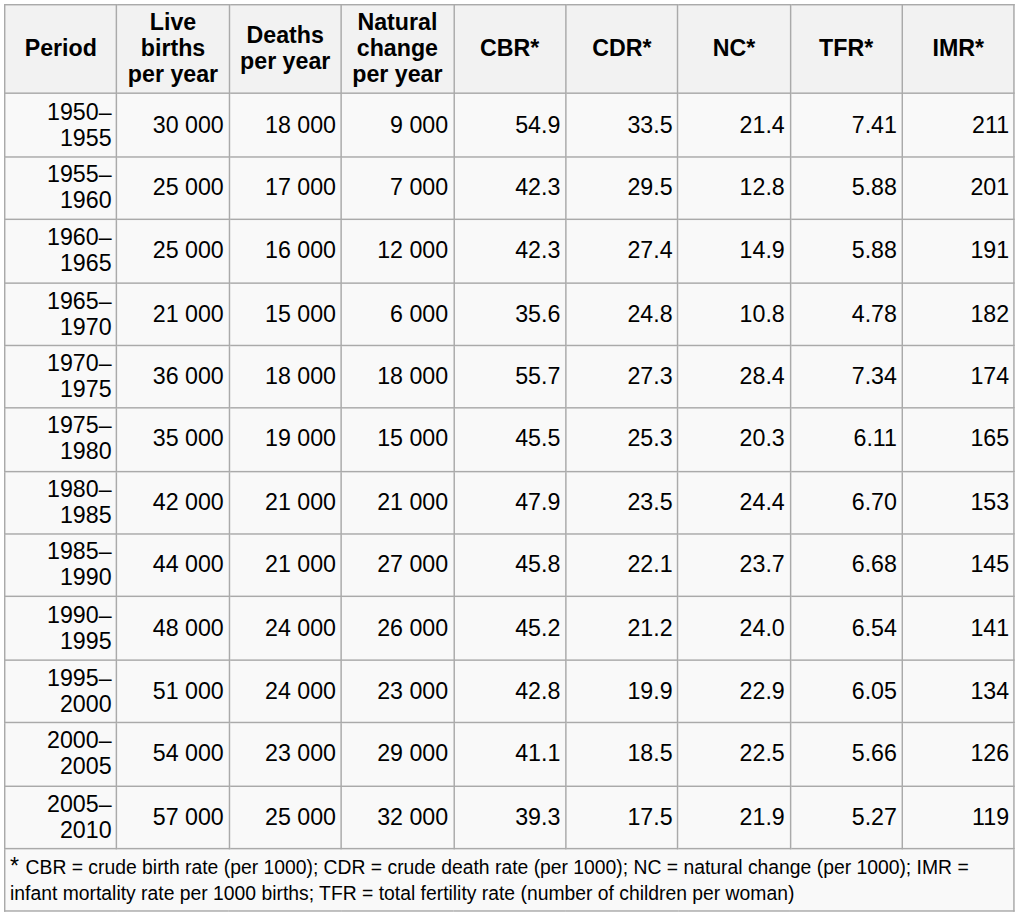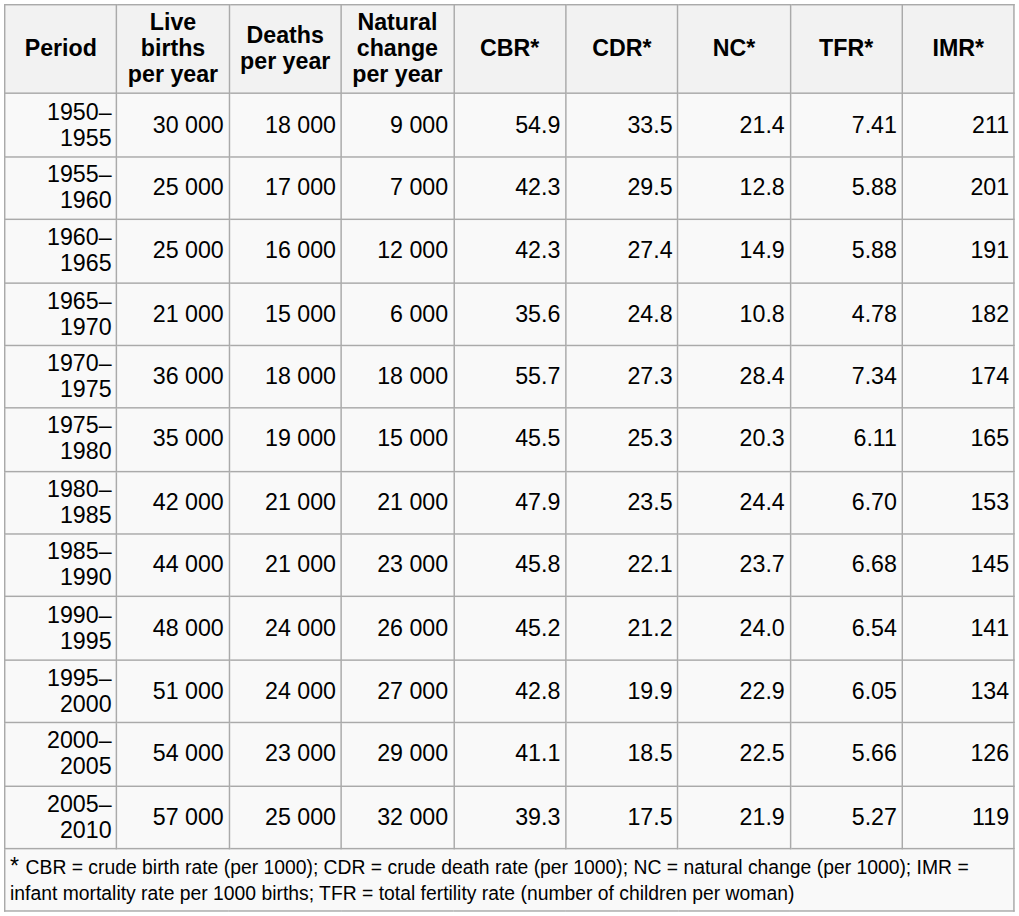 <table class="wikitable" style="text-align: right;">
 <tr>
 <th width="70pt">Period</th>
 <th width="70pt">Live births per year</th>
 <th width="70pt">Deaths per year</th>
 <th width="70pt">Natural change per year</th>
 <th width="70pt">CBR*</th>
 <th width="70pt">CDR*</th>
 <th width="70pt">NC*</th>
 <th width="70pt">TFR*</th>
 <th width="70pt">IMR*</th>
 </tr>
 <tr>
 <td>1950–1955</td>
 <td>30 000</td>
 <td>18 000</td>
 <td>9 000</td>
 <td>54.9</td>
 <td>33.5</td>
 <td>21.4</td>
 <td>7.41</td>
 <td>211</td>
 </tr>
 <tr>
 <td>1955–1960</td>
 <td>25 000</td>
 <td>17 000</td>
 <td>7 000</td>
 <td>42.3</td>
 <td>29.5</td>
 <td>12.8</td>
 <td>5.88</td>
 <td>201</td>
 </tr>
 <tr>
 <td>1960–1965</td>
 <td>25 000</td>
 <td>16 000</td>
 <td>12 000</td>
 <td>42.3</td>
 <td>27.4</td>
 <td>14.9</td>
 <td>5.88</td>
 <td>191</td>
 </tr>
 <tr>
 <td>1965–1970</td>
 <td>21 000</td>
 <td>15 000</td>
 <td>6 000</td>
 <td>35.6</td>
 <td>24.8</td>
 <td>10.8</td>
 <td>4.78</td>
 <td>182</td>
 </tr>
 <tr>
 <td>1970–1975</td>
 <td>36 000</td>
 <td>18 000</td>
 <td>18 000</td>
 <td>55.7</td>
 <td>27.3</td>
 <td>28.4</td>
 <td>7.34</td>
 <td>174</td>
 </tr>
 <tr>
 <td>1975–1980</td>
 <td>35 000</td>
 <td>19 000</td>
 <td>15 000</td>
 <td>45.5</td>
 <td>25.3</td>
 <td>20.3</td>
 <td>6.11</td>
 <td>165</td>
 </tr>
 <tr>
 <td>1980–1985</td>
 <td>42 000</td>
 <td>21 000</td>
 <td>21 000</td>
 <td>47.9</td>
 <td>23.5</td>
 <td>24.4</td>
 <td>6.70</td>
 <td>153</td>
 </tr>
 <tr>
 <td>1985–1990</td>
 <td>44 000</td>
 <td>21 000</td>
-<td>27 000</td>
+<td>23 000</td>
 <td>45.8</td>
 <td>22.1</td>
 <td>23.7</td>
 <td>6.68</td>
 <td>145</td>
 </tr>
 <tr>
 <td>1990–1995</td>
 <td>48 000</td>
 <td>24 000</td>
 <td>26 000</td>
 <td>45.2</td>
 <td>21.2</td>
 <td>24.0</td>
 <td>6.54</td>
 <td>141</td>
 </tr>
 <tr>
 <td>1995–2000</td>
 <td>51 000</td>
 <td>24 000</td>
-<td>23 000</td>
+<td>27 000</td>
 <td>42.8</td>
 <td>19.9</td>
 <td>22.9</td>
 <td>6.05</td>
 <td>134</td>
 </tr>
 <tr>
 <td>2000–2005</td>
 <td>54 000</td>
 <td>23 000</td>
 <td>29 000</td>
 <td>41.1</td>
 <td>18.5</td>
 <td>22.5</td>
 <td>5.66</td>
 <td>126</td>
 </tr>
 <tr>
 <td>2005–2010</td>
 <td>57 000</td>
 <td>25 000</td>
 <td>32 000</td>
 <td>39.3</td>
 <td>17.5</td>
 <td>21.9</td>
 <td>5.27</td>
 <td>119</td>
 </tr>
 <tr>
 <td align="left" colspan="9">* <small> CBR = crude birth rate (per 1000); CDR = crude death rate (per 1000); NC = natural change (per 1000); IMR = infant mortality rate per 1000 births; TFR = total fertility rate (number of children per woman)</small></td>
 </tr>
 </table>
